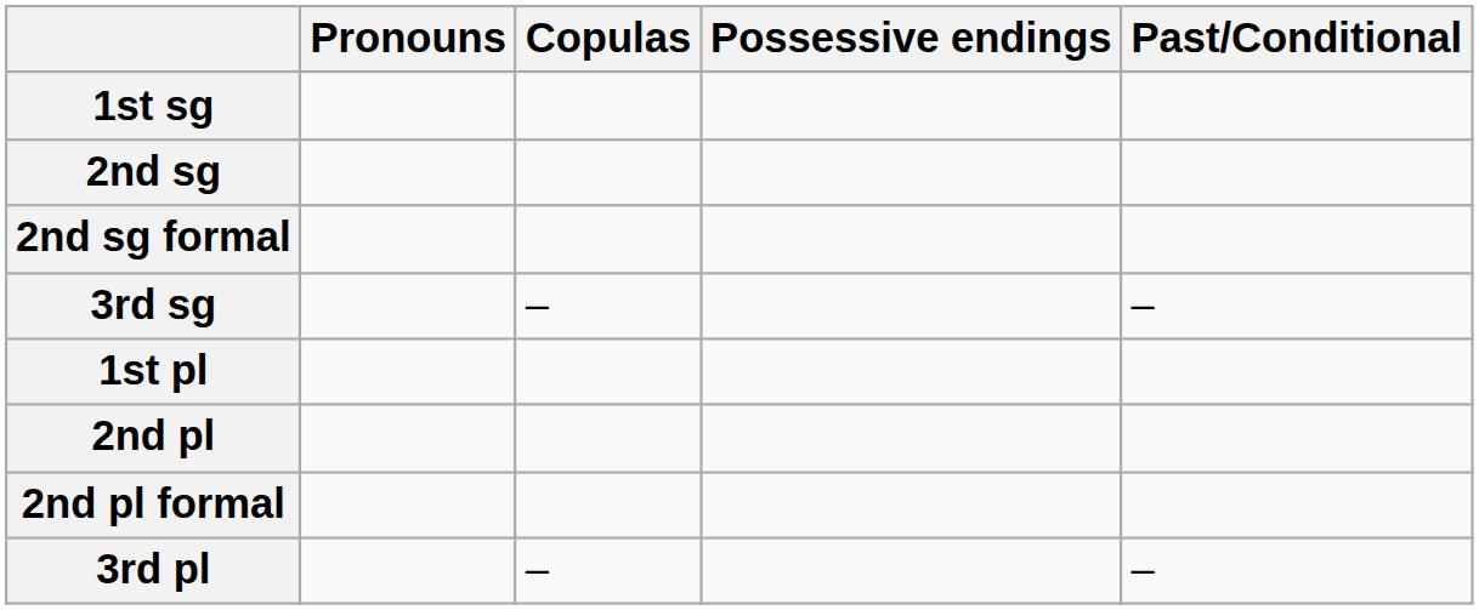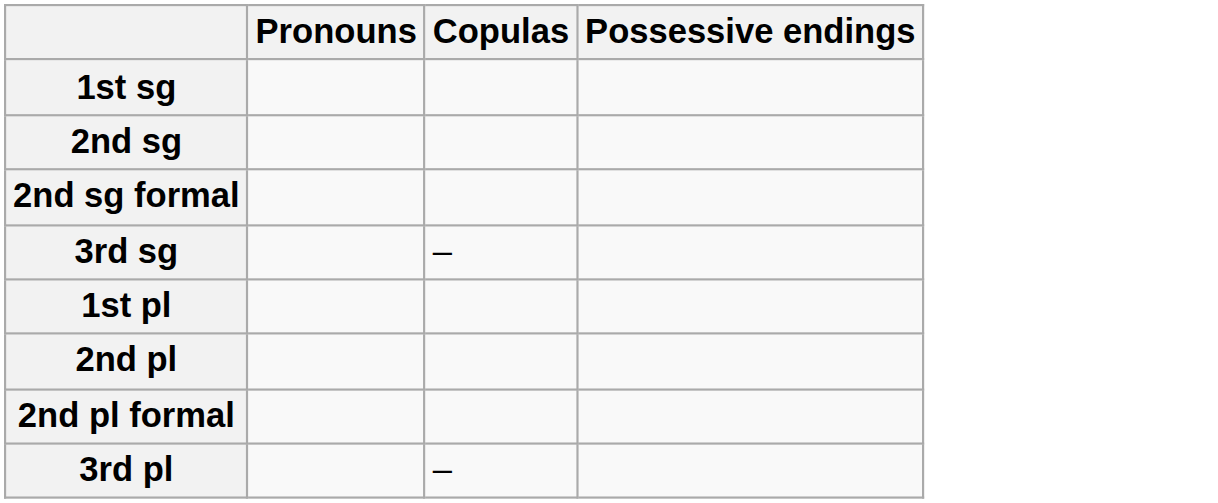 <table class="wikitable">
 <tr>
 <th></th>
 <th>Pronouns</th>
 <th>Copulas</th>
 <th>Possessive endings</th>
-<th>Past/Conditional</th>
 </tr>
 <tr>
 <th>1st sg</th>
-<td></td>
 <td></td>
 <td></td>
 <td></td>
 </tr>
 <tr>
 <th>2nd sg</th>
 <td></td>
 <td></td>
 <td></td>
-<td></td>
 </tr>
 <tr>
 <th>2nd sg formal</th>
-<td></td>
 <td></td>
 <td></td>
 <td></td>
 </tr>
 <tr>
 <th>3rd sg</th>
 <td></td>
 <td>–</td>
 <td></td>
-<td>–</td>
 </tr>
 <tr>
 <th>1st pl</th>
-<td></td>
 <td></td>
 <td></td>
 <td></td>
 </tr>
 <tr>
 <th>2nd pl</th>
 <td></td>
 <td></td>
 <td></td>
-<td></td>
 </tr>
 <tr>
 <th>2nd pl formal</th>
-<td></td>
 <td></td>
 <td></td>
 <td></td>
 </tr>
 <tr>
 <th>3rd pl</th>
 <td></td>
 <td>–</td>
 <td></td>
-<td>–</td>
 </tr>
 </table>
